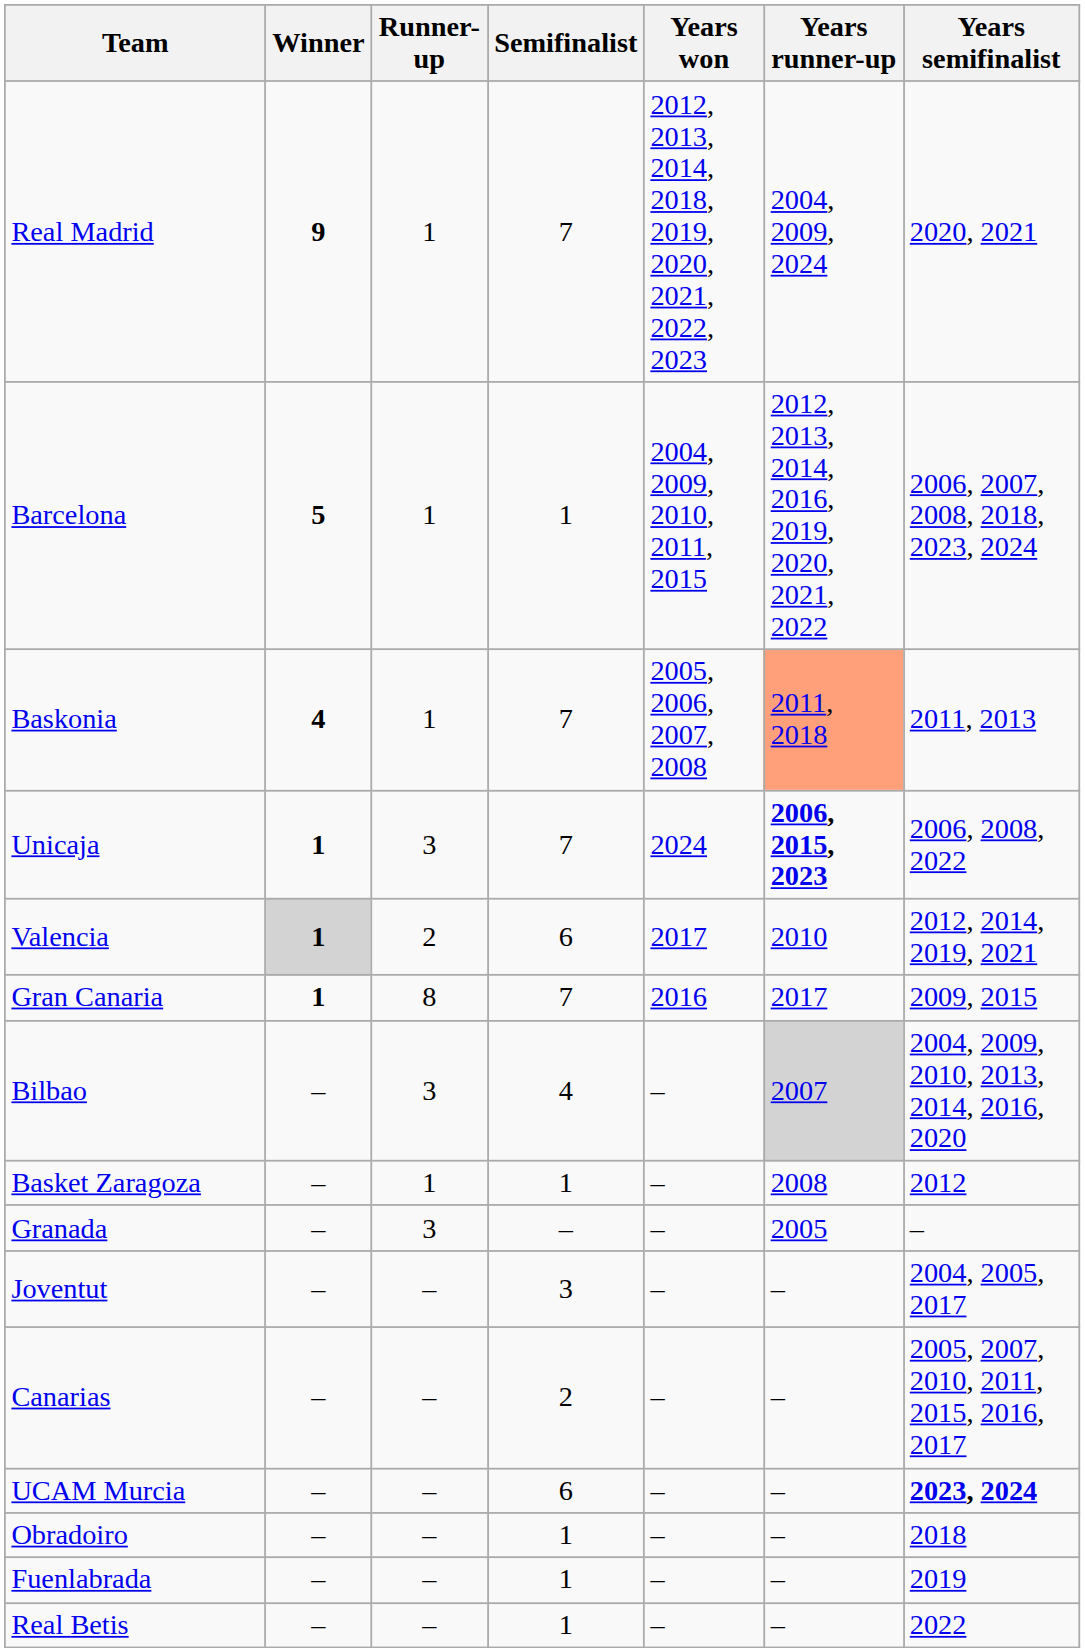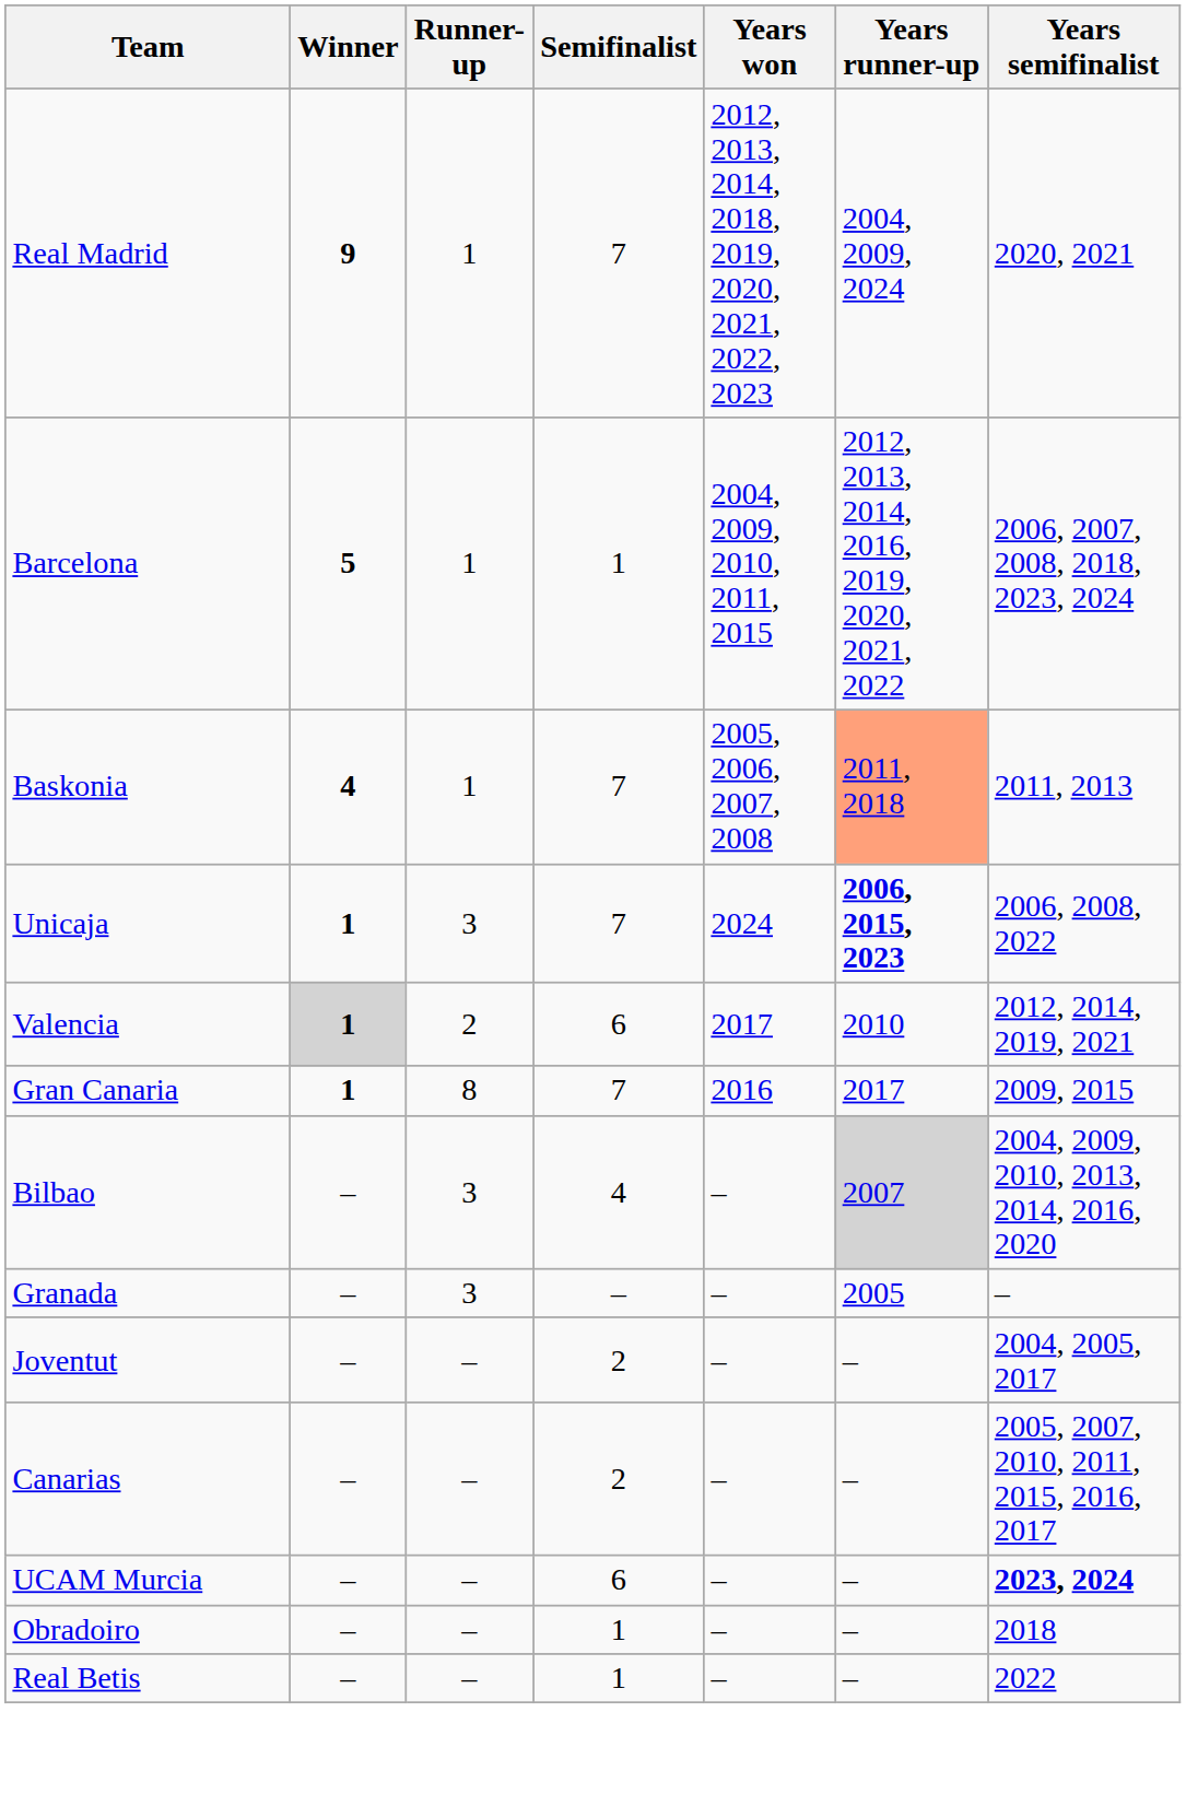 <table class="wikitable">
 <tr>
 <th style="width:140px;">Team</th>
 <th>Winner</th>
 <th>Runner-up</th>
 <th>Semifinalist</th>
 <th>Years won</th>
 <th>Years runner-up</th>
 <th>Years semifinalist</th>
 </tr>
 <tr>
 <td><a href='#'>Real Madrid</a></td>
 <td style="text-align:center"><strong>9</strong></td>
 <td style="text-align:center">1</td>
 <td style="text-align:center">7</td>
 <td style="text-align:left"><a href='#'>2012</a>, <a href='#'>2013</a>, <a href='#'>2014</a>, <a href='#'>2018</a>, <a href='#'>2019</a>, <a href='#'>2020</a>, <a href='#'>2021</a>, <a href='#'>2022</a>, <a href='#'>2023</a></td>
 <td style="text-align:left"><a href='#'>2004</a>, <a href='#'>2009</a>, <a href='#'>2024</a></td>
 <td style="text-align:left"><a href='#'>2020</a>, <a href='#'>2021</a></td>
 </tr>
 <tr>
 <td><a href='#'>Barcelona</a></td>
 <td style="text-align:center"><strong>5</strong></td>
 <td style="text-align:center">1</td>
 <td style="text-align:center">1</td>
 <td style="text-align:left"><a href='#'>2004</a>, <a href='#'>2009</a>, <a href='#'>2010</a>, <a href='#'>2011</a>, <a href='#'>2015</a></td>
 <td style="text-align:left"><a href='#'>2012</a>, <a href='#'>2013</a>, <a href='#'>2014</a>, <a href='#'>2016</a>, <a href='#'>2019</a>, <a href='#'>2020</a>, <a href='#'>2021</a>, <a href='#'>2022</a></td>
 <td style="text-align:left"><a href='#'>2006</a>, <a href='#'>2007</a>, <a href='#'>2008</a>, <a href='#'>2018</a>, <a href='#'>2023</a>, <a href='#'>2024</a></td>
 </tr>
 <tr>
 <td><a href='#'>Baskonia</a></td>
 <td style="text-align:center"><strong>4</strong></td>
 <td style="text-align:center">1</td>
 <td style="text-align:center">7</td>
 <td style="text-align:left"><a href='#'>2005</a>, <a href='#'>2006</a>, <a href='#'>2007</a>, <a href='#'>2008</a></td>
 <td style="background: lightsalmon; text-align:left"><a href='#'>2011</a>, <a href='#'>2018</a></td>
 <td style="text-align:left"><a href='#'>2011</a>, <a href='#'>2013</a></td>
 </tr>
 <tr>
 <td><a href='#'>Unicaja</a></td>
 <td style="text-align:center"><strong>1</strong></td>
 <td style="text-align:center">3</td>
 <td style="text-align:center">7</td>
 <td style="text-align:left"><a href='#'>2024</a></td>
 <td style="text-align:left"><strong><a href='#'>2006</a>, <a href='#'>2015</a>, <a href='#'>2023</a></strong></td>
 <td style="text-align:left"><a href='#'>2006</a>, <a href='#'>2008</a>, <a href='#'>2022</a></td>
 </tr>
 <tr>
 <td><a href='#'>Valencia</a></td>
 <td style="background: lightgrey; text-align:center"><strong>1</strong></td>
 <td style="text-align:center">2</td>
 <td style="text-align:center">6</td>
 <td style="text-align:left"><a href='#'>2017</a></td>
 <td style="text-align:left"><a href='#'>2010</a></td>
 <td style="text-align:left"><a href='#'>2012</a>, <a href='#'>2014</a>, <a href='#'>2019</a>, <a href='#'>2021</a></td>
 </tr>
 <tr>
 <td><a href='#'>Gran Canaria</a></td>
 <td style="text-align:center"><strong>1</strong></td>
 <td style="text-align:center">8</td>
 <td style="text-align:center">7</td>
 <td style="text-align:left"><a href='#'>2016</a></td>
 <td style="text-align:left"><a href='#'>2017</a></td>
 <td style="text-align:left"><a href='#'>2009</a>, <a href='#'>2015</a></td>
 </tr>
 <tr>
 <td><a href='#'>Bilbao</a></td>
 <td style="text-align:center">–</td>
 <td style="text-align:center">3</td>
 <td style="text-align:center">4</td>
 <td style="text-align:left">–</td>
 <td style="background: lightgrey; text-align:left"><a href='#'>2007</a></td>
 <td style="text-align:left"><a href='#'>2004</a>, <a href='#'>2009</a>, <a href='#'>2010</a>, <a href='#'>2013</a>, <a href='#'>2014</a>, <a href='#'>2016</a>, <a href='#'>2020</a></td>
 </tr>
 <tr>
-<td><a href='#'>Basket Zaragoza</a></td>
-<td style="text-align:center">–</td>
-<td style="text-align:center">1</td>
-<td style="text-align:center">1</td>
-<td style="text-align:left">–</td>
-<td style="text-align:left"><a href='#'>2008</a></td>
-<td style="text-align:left"><a href='#'>2012</a></td>
-</tr>
-<tr>
 <td><a href='#'>Granada</a></td>
 <td style="text-align:center">–</td>
 <td style="text-align:center">3</td>
 <td style="text-align:center">–</td>
 <td style="text-align:left">–</td>
 <td style="text-align:left"><a href='#'>2005</a></td>
 <td style="text-align:left">–</td>
 </tr>
 <tr>
 <td><a href='#'>Joventut</a></td>
 <td style="text-align:center">–</td>
 <td style="text-align:center">–</td>
-<td style="text-align:center">3</td>
+<td style="text-align:center">2</td>
 <td style="text-align:left">–</td>
 <td style="text-align:left">–</td>
 <td style="text-align:left"><a href='#'>2004</a>, <a href='#'>2005</a>, <a href='#'>2017</a></td>
 </tr>
 <tr>
 <td><a href='#'>Canarias</a></td>
 <td style="text-align:center">–</td>
 <td style="text-align:center">–</td>
 <td style="text-align:center">2</td>
 <td style="text-align:left">–</td>
 <td style="text-align:left">–</td>
 <td style="text-align:left"><a href='#'>2005</a>, <a href='#'>2007</a>, <a href='#'>2010</a>, <a href='#'>2011</a>, <a href='#'>2015</a>, <a href='#'>2016</a>, <a href='#'>2017</a></td>
 </tr>
 <tr>
 <td><a href='#'>UCAM Murcia</a></td>
 <td style="text-align:center">–</td>
 <td style="text-align:center">–</td>
 <td style="text-align:center">6</td>
 <td style="text-align:left">–</td>
 <td style="text-align:left">–</td>
 <td style="text-align:left"><strong><a href='#'>2023</a>, <a href='#'>2024</a></strong></td>
 </tr>
 <tr>
 <td><a href='#'>Obradoiro</a></td>
 <td style="text-align:center">–</td>
 <td style="text-align:center">–</td>
 <td style="text-align:center">1</td>
 <td style="text-align:left">–</td>
 <td style="text-align:left">–</td>
 <td style="text-align:left"><a href='#'>2018</a></td>
 </tr>
 <tr>
-<td><a href='#'>Fuenlabrada</a></td>
-<td style="text-align:center">–</td>
-<td style="text-align:center">–</td>
-<td style="text-align:center">1</td>
-<td style="text-align:left">–</td>
-<td style="text-align:left">–</td>
-<td style="text-align:left"><a href='#'>2019</a></td>
-</tr>
-<tr>
 <td><a href='#'>Real Betis</a></td>
 <td style="text-align:center">–</td>
 <td style="text-align:center">–</td>
 <td style="text-align:center">1</td>
 <td style="text-align:left">–</td>
 <td style="text-align:left">–</td>
 <td style="text-align:left"><a href='#'>2022</a></td>
 </tr>
 </table>
